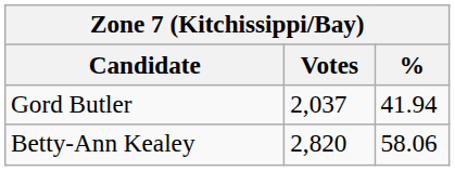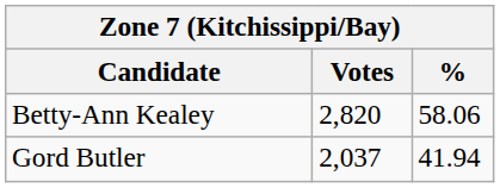 <table class="wikitable">
 <tr>
 <th colspan="3">Zone 7 (Kitchissippi/Bay)</th>
 </tr>
 <tr>
 <th style="width: 170px">Candidate</th>
 <th style="width: 50px">Votes</th>
 <th style="width: 40px">%</th>
 </tr>
 <tr>
+<td>Betty-Ann Kealey</td>
+<td>2,820</td>
+<td>58.06</td>
+</tr>
+<tr>
 <td>Gord Butler</td>
 <td>2,037</td>
 <td>41.94</td>
 </tr>
-<tr>
-<td>Betty-Ann Kealey</td>
-<td>2,820</td>
-<td>58.06</td>
-</tr>
 </table>
